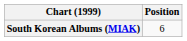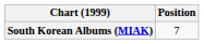 <table class="wikitable plainrowheaders">
 <tr>
 <th>Chart (1999)</th>
 <th>Position</th>
 </tr>
 <tr>
 <th scope="row">South Korean Albums (<a href='#'>MIAK</a>)</th>
-<td style="text-align:center;">6</td>
+<td style="text-align:center;">7</td>
 </tr>
 </table>
